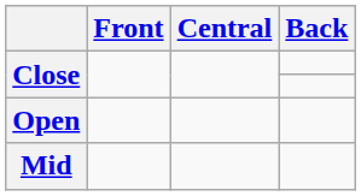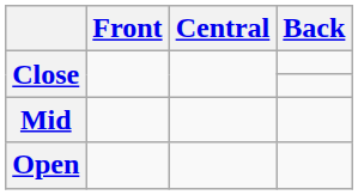 <table class="wikitable" style="text-align:center">
 <tr>
 <th></th>
 <th><a href='#'>Front</a></th>
 <th><a href='#'>Central</a></th>
 <th><a href='#'>Back</a></th>
 </tr>
 <tr align="center">
 <th rowspan="2"><a href='#'>Close</a></th>
 <td rowspan="2"></td>
 <td rowspan="2"></td>
 <td></td>
 </tr>
 <tr align="center">
 <td></td>
 </tr>
 <tr align="center">
+<th><a href='#'>Mid</a></th>
+<td></td>
+<td></td>
+<td></td>
+</tr>
+<tr align="center">
 <th><a href='#'>Open</a></th>
 <td></td>
 <td></td>
 <td></td>
 </tr>
-<tr align="center">
-<th><a href='#'>Mid</a></th>
-<td></td>
-<td></td>
-<td></td>
-</tr>
 </table>
